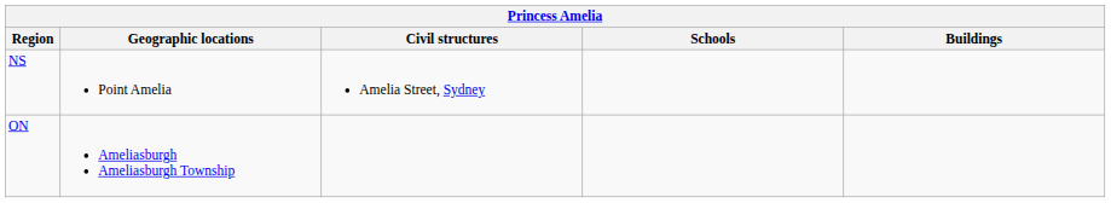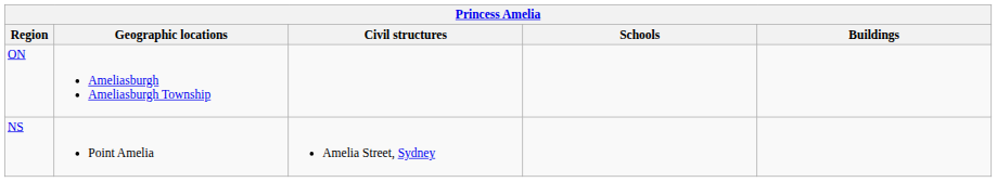 <table class="wikitable" width="100%">
 <tr>
 <th colspan="5"> <a href='#'>Princess Amelia</a></th>
 </tr>
 <tr>
 <th width="5%">Region</th>
 <th width="23.75%">Geographic locations</th>
 <th width="23.75%">Civil structures</th>
 <th width="23.75%">Schools</th>
 <th width="23.75%">Buildings</th>
 </tr>
 <tr>
+<td align=left valign=top> <a href='#'>ON</a></td>
+<td align=left valign=top><br><ul><li><a href='#'>Ameliasburgh</a></li><li><a href='#'>Ameliasburgh Township</a></li></ul></td>
+<td></td>
+<td></td>
+<td></td>
+</tr>
+<tr>
 <td align=left valign=top> <a href='#'>NS</a></td>
 <td align=left valign=top><br><ul><li>Point Amelia</li></ul></td>
 <td align=left valign=top><br><ul><li>Amelia Street, <a href='#'>Sydney</a></li></ul></td>
 <td></td>
 <td></td>
 </tr>
-<tr>
-<td align=left valign=top> <a href='#'>ON</a></td>
-<td align=left valign=top><br><ul><li><a href='#'>Ameliasburgh</a></li><li><a href='#'>Ameliasburgh Township</a></li></ul></td>
-<td></td>
-<td></td>
-<td></td>
-</tr>
 </table>
